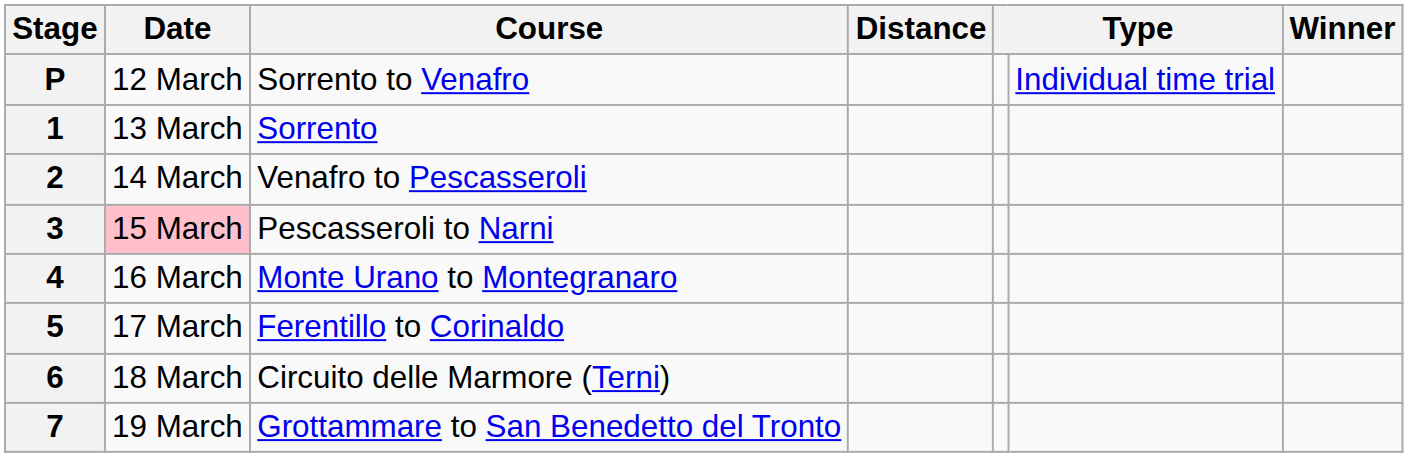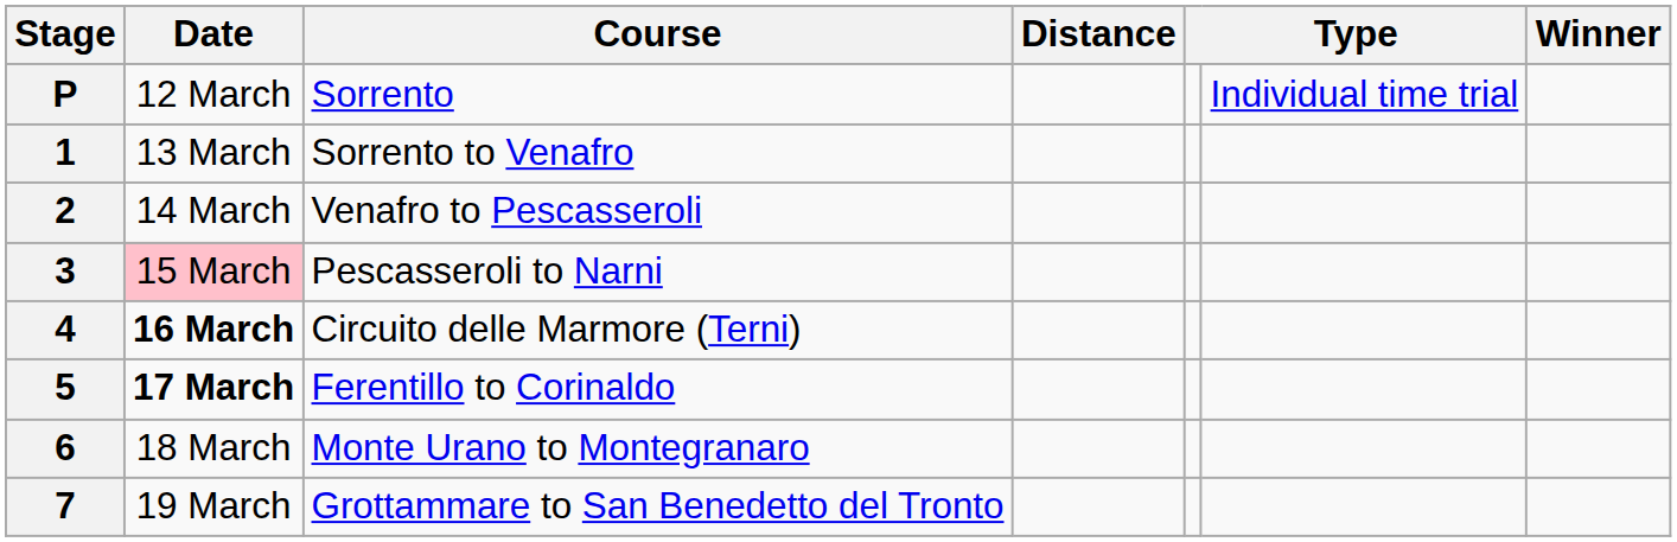 <table class="wikitable">
 <tr>
 <th scope="col">Stage</th>
 <th scope="col">Date</th>
 <th scope="col">Course</th>
 <th scope="col">Distance</th>
 <th scope="col" colspan="2">Type</th>
 <th scope=col>Winner</th>
 </tr>
 <tr>
 <th scope="row" style="text-align:center;">P</th>
 <td style="text-align:center;">12 March</td>
-<td>Sorrento to <a href='#'>Venafro</a></td>
+<td><a href='#'>Sorrento</a></td>
 <td style="text-align:center;"></td>
 <td></td>
 <td><a href='#'>Individual time trial</a></td>
 <td></td>
 </tr>
 <tr>
 <th scope="row" style="text-align:center;">1</th>
 <td style="text-align:center;">13 March</td>
-<td><a href='#'>Sorrento</a></td>
+<td>Sorrento to <a href='#'>Venafro</a></td>
 <td style="text-align:center;"></td>
 <td></td>
 <td></td>
 <td></td>
 </tr>
 <tr>
 <th scope="row" style="text-align:center;">2</th>
 <td style="text-align:center;">14 March</td>
 <td>Venafro to <a href='#'>Pescasseroli</a></td>
 <td style="text-align:center;"></td>
 <td></td>
 <td></td>
 <td></td>
 </tr>
 <tr>
 <th scope="row" style="text-align:center;">3</th>
 <td style="background: pink; text-align:center;">15 March</td>
 <td>Pescasseroli to <a href='#'>Narni</a></td>
 <td style="text-align:center;"></td>
 <td></td>
 <td></td>
 <td></td>
 </tr>
 <tr>
 <th scope="row" style="text-align:center;">4</th>
-<td style="text-align:center;">16 March</td>
-<td><a href='#'>Monte Urano</a> to <a href='#'>Montegranaro</a></td>
+<td style="text-align:center;"><strong>16 March</strong></td>
+<td>Circuito delle Marmore (<a href='#'>Terni</a>)</td>
 <td style="text-align:center;"></td>
 <td></td>
 <td></td>
 <td></td>
 </tr>
 <tr>
 <th scope="row" style="text-align:center;">5</th>
-<td style="text-align:center;">17 March</td>
+<td style="text-align:center;"><strong>17 March</strong></td>
 <td><a href='#'>Ferentillo</a> to <a href='#'>Corinaldo</a></td>
 <td style="text-align:center;"></td>
 <td></td>
 <td></td>
 <td></td>
 </tr>
 <tr>
 <th scope="row" style="text-align:center;">6</th>
 <td style="text-align:center;">18 March</td>
-<td>Circuito delle Marmore (<a href='#'>Terni</a>)</td>
+<td><a href='#'>Monte Urano</a> to <a href='#'>Montegranaro</a></td>
 <td style="text-align:center;"></td>
 <td></td>
 <td></td>
 <td></td>
 </tr>
 <tr>
 <th scope="row" style="text-align:center;">7</th>
 <td style="text-align:center;">19 March</td>
 <td><a href='#'>Grottammare</a> to <a href='#'>San Benedetto del Tronto</a></td>
 <td style="text-align:center;"></td>
 <td></td>
 <td></td>
 <td></td>
 </tr>
 </table>
